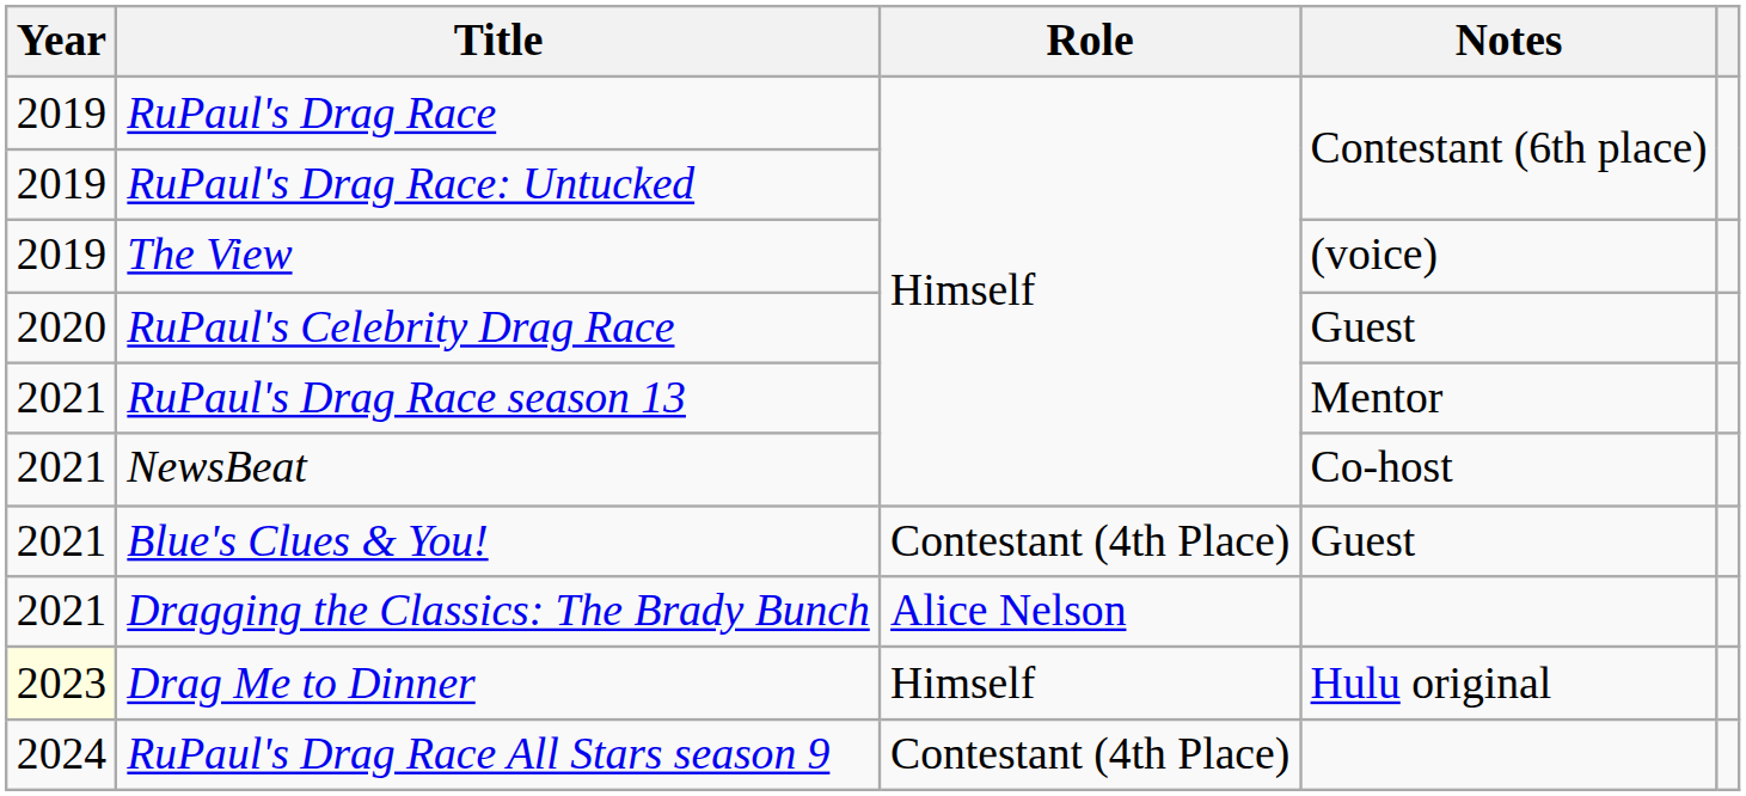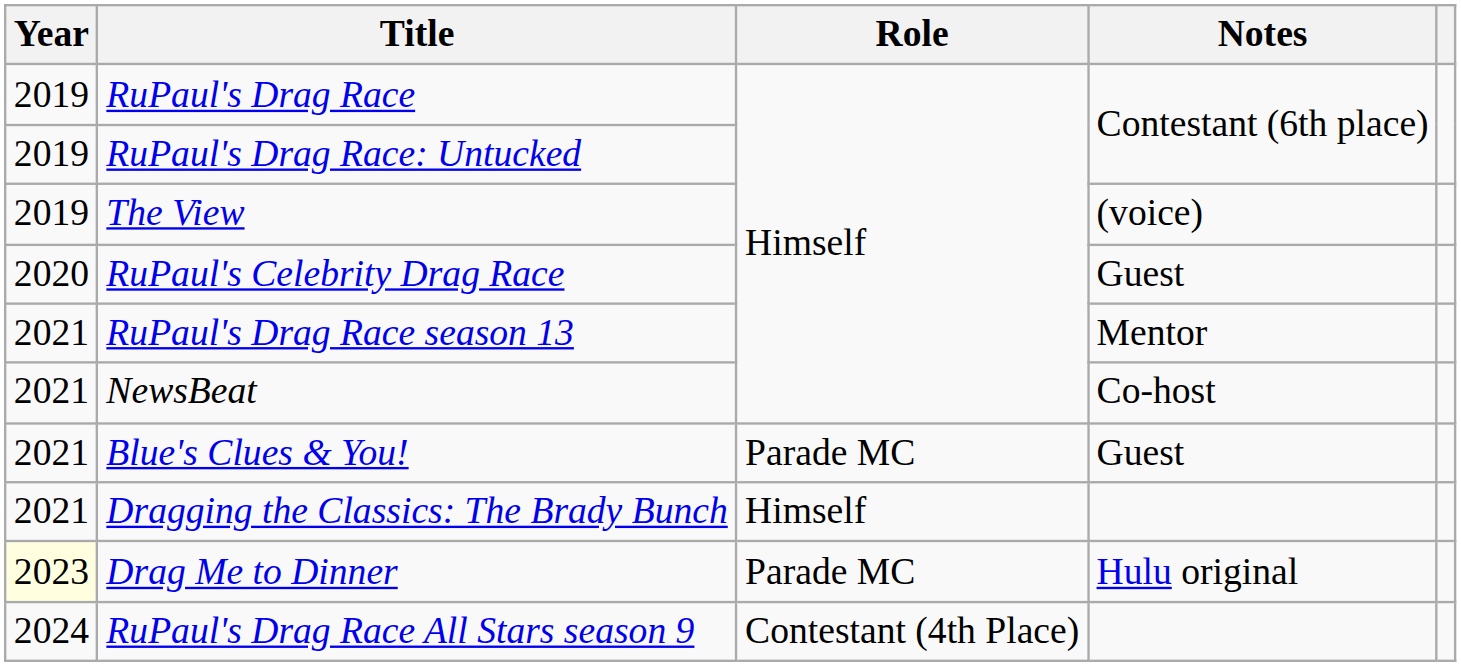 <table class="wikitable">
 <tr>
 <th>Year</th>
 <th>Title</th>
 <th>Role</th>
 <th>Notes</th>
 <th style="text-align: center;" class="unsortable"></th>
 </tr>
 <tr>
 <td>2019</td>
 <td><em><a href='#'>RuPaul's Drag Race</a></em></td>
 <td rowspan="6">Himself</td>
 <td rowspan="2">Contestant (6th place)</td>
 <td rowspan="2" style="text-align: center;"></td>
 </tr>
 <tr>
 <td>2019</td>
 <td><em><a href='#'>RuPaul's Drag Race: Untucked</a></em></td>
 </tr>
 <tr>
 <td>2019</td>
 <td><em><a href='#'>The View</a></em></td>
 <td>(voice)</td>
 <td style="text-align: center;"></td>
 </tr>
 <tr>
 <td>2020</td>
 <td><em><a href='#'>RuPaul's Celebrity Drag Race</a></em></td>
 <td>Guest</td>
 <td style="text-align: center;"></td>
 </tr>
 <tr>
 <td>2021</td>
 <td><em><a href='#'>RuPaul's Drag Race season 13</a></em></td>
 <td>Mentor</td>
 <td></td>
 </tr>
 <tr>
 <td>2021</td>
 <td><em>NewsBeat</em></td>
 <td>Co-host</td>
 <td style="text-align: center;"></td>
 </tr>
 <tr>
 <td>2021</td>
 <td><em><a href='#'>Blue's Clues & You!</a></em></td>
-<td>Contestant (4th Place)</td>
+<td>Parade MC</td>
 <td>Guest</td>
 <td></td>
 </tr>
 <tr>
 <td>2021</td>
 <td scope="row"><em><a href='#'>Dragging the Classics: The Brady Bunch</a></em></td>
-<td><a href='#'>Alice Nelson</a></td>
+<td>Himself</td>
 <td></td>
 <td style="text-align: center;"></td>
 </tr>
 <tr>
 <td style="background: lightyellow;">2023</td>
 <td><em><a href='#'>Drag Me to Dinner</a></em></td>
-<td>Himself</td>
+<td>Parade MC</td>
 <td><a href='#'>Hulu</a> original</td>
 <td style="text-align: center;"></td>
 </tr>
 <tr>
 <td>2024</td>
 <td><em><a href='#'>RuPaul's Drag Race All Stars season 9</a></em></td>
 <td>Contestant (4th Place)</td>
 <td></td>
 <td></td>
 </tr>
 </table>
